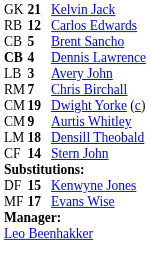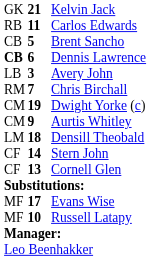 <table style="font-size: 90%" cellspacing="0" cellpadding="0" align=center>
 <tr>
 <th width="25"></th>
 <th width="25"></th>
 </tr>
 <tr>
 <td>GK</td>
 <td><strong>21</strong></td>
 <td><a href='#'>Kelvin Jack</a></td>
 </tr>
 <tr>
 <td>RB</td>
-<td><strong>12</strong></td>
+<td><strong>11</strong></td>
 <td><a href='#'>Carlos Edwards</a></td>
 </tr>
 <tr>
 <td>CB</td>
 <td><strong>5</strong></td>
 <td><a href='#'>Brent Sancho</a></td>
 <td></td>
 </tr>
 <tr>
 <td><strong>CB</strong></td>
-<td><strong>4</strong></td>
+<td><strong>6</strong></td>
 <td><a href='#'>Dennis Lawrence</a></td>
 </tr>
 <tr>
 <td>LB</td>
 <td><strong>3</strong></td>
 <td><a href='#'>Avery John</a></td>
 <td></td>
 <td></td>
 </tr>
 <tr>
 <td>RM</td>
 <td><strong>7</strong></td>
 <td><a href='#'>Chris Birchall</a></td>
 </tr>
 <tr>
 <td>CM</td>
 <td><strong>19</strong></td>
 <td><a href='#'>Dwight Yorke</a> (<a href='#'>c</a>)</td>
 </tr>
 <tr>
 <td>CM</td>
 <td><strong>9</strong></td>
 <td><a href='#'>Aurtis Whitley</a></td>
 <td></td>
 <td></td>
 </tr>
 <tr>
 <td>LM</td>
 <td><strong>18</strong></td>
 <td><a href='#'>Densill Theobald</a></td>
 </tr>
 <tr>
 <td>CF</td>
 <td><strong>14</strong></td>
 <td><a href='#'>Stern John</a></td>
 </tr>
 <tr>
+<td>CF</td>
+<td><strong>13</strong></td>
+<td><a href='#'>Cornell Glen</a></td>
+<td></td>
+<td></td>
+</tr>
+<tr>
 <td colspan=3><strong>Substitutions:</strong></td>
 </tr>
 <tr>
-<td>DF</td>
-<td><strong>15</strong></td>
-<td><a href='#'>Kenwyne Jones</a></td>
+<td>MF</td>
+<td><strong>17</strong></td>
+<td><a href='#'>Evans Wise</a></td>
 <td></td>
 <td></td>
 </tr>
 <tr>
 <td>MF</td>
-<td><strong>17</strong></td>
-<td><a href='#'>Evans Wise</a></td>
+<td><strong>10</strong></td>
+<td><a href='#'>Russell Latapy</a></td>
 <td></td>
 <td></td>
 </tr>
 <tr>
 <td colspan=3><strong>Manager:</strong></td>
 </tr>
 <tr>
 <td colspan="4"> <a href='#'>Leo Beenhakker</a></td>
 </tr>
 </table>
